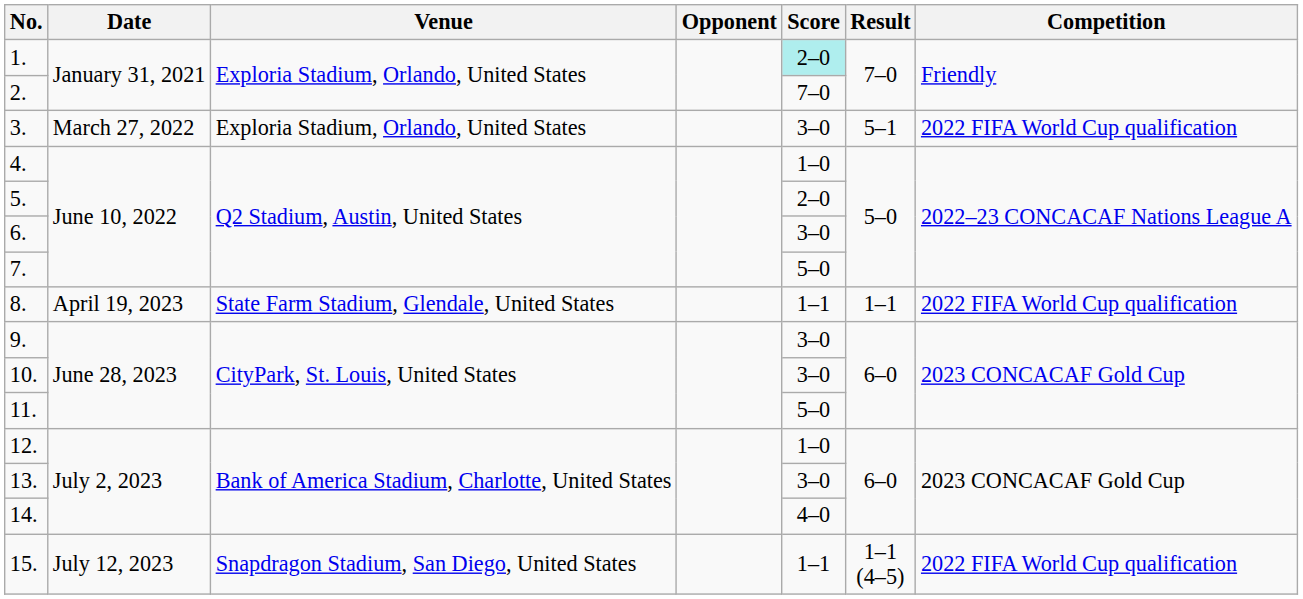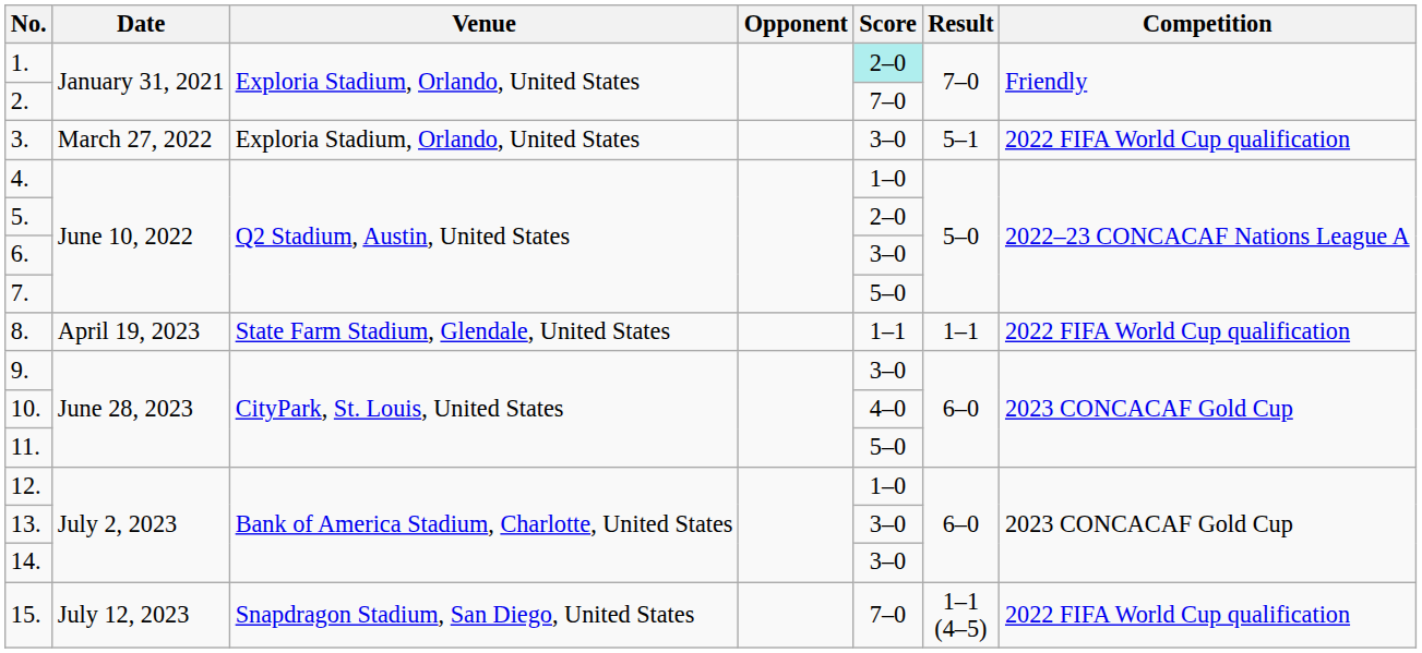 <table class=wikitable>
 <tr>
 <th>No.</th>
 <th>Date</th>
 <th>Venue</th>
 <th>Opponent</th>
 <th>Score</th>
 <th>Result</th>
 <th>Competition</th>
 </tr>
 <tr>
 <td>1.</td>
 <td rowspan="2">January 31, 2021</td>
 <td rowspan="2"><a href='#'>Exploria Stadium</a>, <a href='#'>Orlando</a>, United States</td>
 <td rowspan="2"></td>
 <td align=center style="background: paleturquoise;">2–0</td>
 <td rowspan="2" align="center">7–0</td>
 <td rowspan="2"><a href='#'>Friendly</a></td>
 </tr>
 <tr>
 <td>2.</td>
 <td align=center>7–0</td>
 </tr>
 <tr>
 <td>3.</td>
 <td>March 27, 2022</td>
 <td>Exploria Stadium, <a href='#'>Orlando</a>, United States</td>
 <td></td>
 <td align=center>3–0</td>
 <td align="center">5–1</td>
 <td><a href='#'>2022 FIFA World Cup qualification</a></td>
 </tr>
 <tr>
 <td>4.</td>
 <td rowspan="4">June 10, 2022</td>
 <td rowspan="4"><a href='#'>Q2 Stadium</a>, <a href='#'>Austin</a>, United States</td>
 <td rowspan="4'"></td>
 <td align=center>1–0</td>
 <td rowspan="4" align="center">5–0</td>
 <td rowspan="4"><a href='#'>2022–23 CONCACAF Nations League A</a></td>
 </tr>
 <tr>
 <td>5.</td>
 <td align=center>2–0</td>
 </tr>
 <tr>
 <td>6.</td>
 <td align=center>3–0</td>
 </tr>
 <tr>
 <td>7.</td>
 <td align=center>5–0</td>
 </tr>
 <tr>
 <td>8.</td>
 <td>April 19, 2023</td>
 <td><a href='#'>State Farm Stadium</a>, <a href='#'>Glendale</a>, United States</td>
 <td></td>
 <td align=center>1–1</td>
 <td align="center">1–1</td>
 <td><a href='#'>2022 FIFA World Cup qualification</a></td>
 </tr>
 <tr>
 <td>9.</td>
 <td rowspan="3">June 28, 2023</td>
 <td rowspan="3"><a href='#'>CityPark</a>, <a href='#'>St. Louis</a>, United States</td>
 <td rowspan="3'"></td>
 <td align=center>3–0</td>
 <td rowspan="3" align="center">6–0</td>
 <td rowspan="3"><a href='#'>2023 CONCACAF Gold Cup</a></td>
 </tr>
 <tr>
 <td>10.</td>
-<td align=center>3–0</td>
+<td align=center>4–0</td>
 </tr>
 <tr>
 <td>11.</td>
 <td align=center>5–0</td>
 </tr>
 <tr>
 <td>12.</td>
 <td rowspan="3">July 2, 2023</td>
 <td rowspan="3"><a href='#'>Bank of America Stadium</a>, <a href='#'>Charlotte</a>, United States</td>
 <td rowspan="3'"></td>
 <td align=center>1–0</td>
 <td rowspan="3" align="center">6–0</td>
 <td rowspan="3">2023 CONCACAF Gold Cup</td>
 </tr>
 <tr>
 <td>13.</td>
 <td align=center>3–0</td>
 </tr>
 <tr>
 <td>14.</td>
-<td align=center>4–0</td>
+<td align=center>3–0</td>
 </tr>
 <tr>
 <td>15.</td>
 <td>July 12, 2023</td>
 <td><a href='#'>Snapdragon Stadium</a>, <a href='#'>San Diego</a>, United States</td>
 <td></td>
-<td align=center>1–1</td>
+<td align=center>7–0</td>
 <td align="center">1–1<br>(4–5) </td>
 <td><a href='#'>2022 FIFA World Cup qualification</a></td>
 </tr>
 </table>
